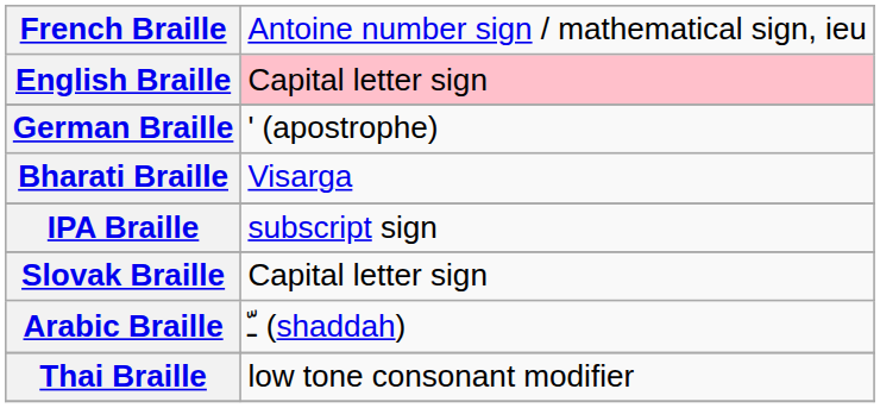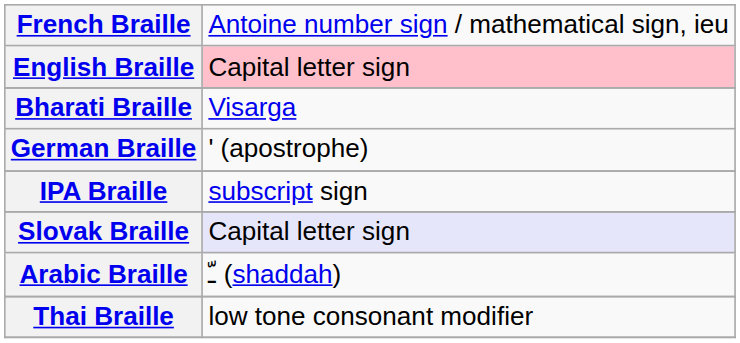 <table class="wikitable">
 <tr>
 <th align=left><a href='#'>French Braille</a></th>
 <td><a href='#'>Antoine number sign</a> / mathematical sign, ieu</td>
 </tr>
 <tr>
 <th align=left><a href='#'>English Braille</a></th>
 <td style="background: pink;">Capital letter sign</td>
 </tr>
 <tr>
 </tr>
 <tr>
+<th align=left><a href='#'>Bharati Braille</a></th>
+<td><a href='#'>Visarga</a></td>
+</tr>
+<tr>
 <th align=left><a href='#'>German Braille</a></th>
 <td>' (apostrophe)</td>
-</tr>
-<tr>
-<th align=left><a href='#'>Bharati Braille</a></th>
-<td><a href='#'>Visarga</a></td>
 </tr>
 <tr>
 </tr>
 <tr>
 <th align=left><a href='#'>IPA Braille</a></th>
 <td><a href='#'>subscript</a> sign</td>
 </tr>
 <tr>
 </tr>
 <tr>
 <th align=left><a href='#'>Slovak Braille</a></th>
-<td>Capital letter sign</td>
+<td style="background: lavender;">Capital letter sign</td>
 </tr>
 <tr>
 <th align=left><a href='#'>Arabic Braille</a></th>
 <td>ـّ (<a href='#'>shaddah</a>)</td>
 </tr>
 <tr>
 </tr>
 <tr>
 </tr>
 <tr>
 <th align=left><a href='#'>Thai Braille</a></th>
 <td>low tone consonant modifier</td>
 </tr>
 <tr>
 </tr>
 </table>
